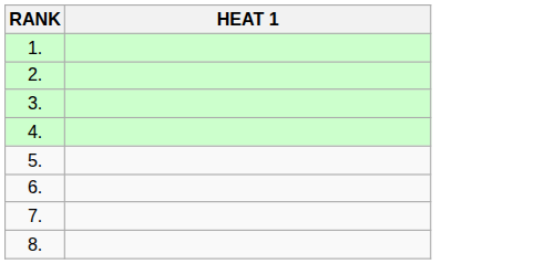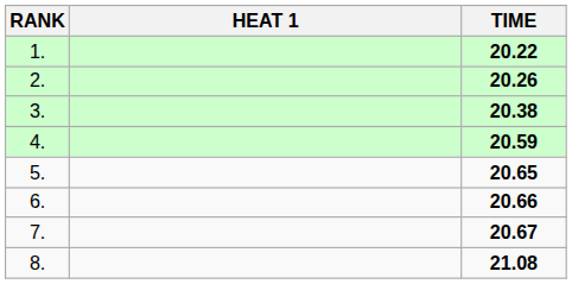 <table class="wikitable" style="border-collapse: collapse; font-size: 90%;">
 <tr>
 <th>RANK</th>
 <th style="width: 20em">HEAT 1</th>
+<th style="width: 5em">TIME</th>
 </tr>
 <tr style="background:#ccffcc;">
 <td align="center">1.</td>
 <td></td>
+<td align="center"><strong>20.22</strong></td>
 </tr>
 <tr style="background:#ccffcc;">
 <td align="center">2.</td>
 <td></td>
+<td align="center"><strong>20.26</strong></td>
 </tr>
 <tr style="background:#ccffcc;">
 <td align="center">3.</td>
 <td></td>
+<td align="center"><strong>20.38</strong></td>
 </tr>
 <tr style="background:#ccffcc;">
 <td align="center">4.</td>
 <td></td>
+<td align="center"><strong>20.59</strong></td>
 </tr>
 <tr>
 <td align="center">5.</td>
 <td></td>
+<td align="center"><strong>20.65</strong></td>
 </tr>
 <tr>
 <td align="center">6.</td>
 <td></td>
+<td align="center"><strong>20.66</strong></td>
 </tr>
 <tr>
 <td align="center">7.</td>
 <td></td>
+<td align="center"><strong>20.67</strong></td>
 </tr>
 <tr>
 <td align="center">8.</td>
 <td></td>
+<td align="center"><strong>21.08</strong></td>
 </tr>
 </table>
